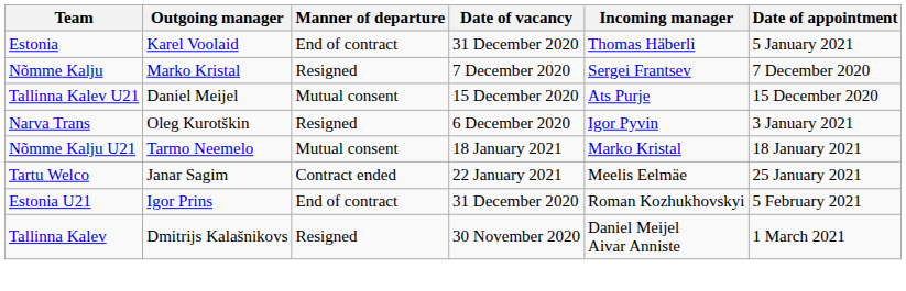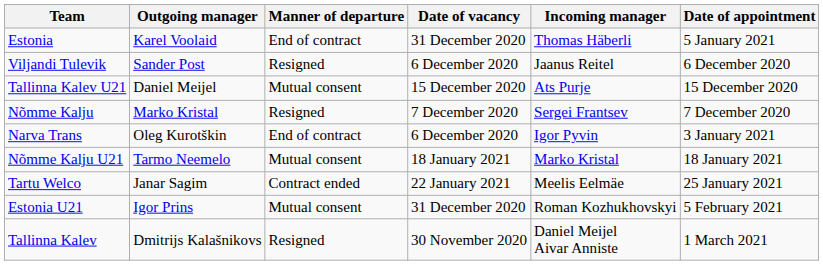 <table class="wikitable">
 <tr>
 <th>Team</th>
 <th>Outgoing manager</th>
 <th>Manner of departure</th>
 <th>Date of vacancy</th>
 <th>Incoming manager</th>
 <th>Date of appointment</th>
 </tr>
 <tr>
 <td> <a href='#'>Estonia</a></td>
 <td> <a href='#'>Karel Voolaid</a></td>
 <td>End of contract</td>
 <td>31 December 2020</td>
 <td> <a href='#'>Thomas Häberli</a></td>
 <td>5 January 2021</td>
 </tr>
 <tr>
-<td><a href='#'>Nõmme Kalju</a></td>
-<td> <a href='#'>Marko Kristal</a></td>
+<td><a href='#'>Viljandi Tulevik</a></td>
+<td> <a href='#'>Sander Post</a></td>
 <td>Resigned</td>
-<td>7 December 2020</td>
-<td> <a href='#'>Sergei Frantsev</a></td>
-<td>7 December 2020</td>
+<td>6 December 2020</td>
+<td> Jaanus Reitel</td>
+<td>6 December 2020</td>
 </tr>
 <tr>
 <td><a href='#'>Tallinna Kalev U21</a></td>
 <td> Daniel Meijel</td>
 <td>Mutual consent</td>
 <td>15 December 2020</td>
 <td> <a href='#'>Ats Purje</a></td>
 <td>15 December 2020</td>
 </tr>
 <tr>
+<td><a href='#'>Nõmme Kalju</a></td>
+<td> <a href='#'>Marko Kristal</a></td>
+<td>Resigned</td>
+<td>7 December 2020</td>
+<td> <a href='#'>Sergei Frantsev</a></td>
+<td>7 December 2020</td>
+</tr>
+<tr>
 <td><a href='#'>Narva Trans</a></td>
 <td> Oleg Kurotškin</td>
-<td>Resigned</td>
+<td>End of contract</td>
 <td>6 December 2020</td>
 <td> <a href='#'>Igor Pyvin</a></td>
 <td>3 January 2021</td>
 </tr>
 <tr>
 <td><a href='#'>Nõmme Kalju U21</a></td>
 <td> <a href='#'>Tarmo Neemelo</a></td>
 <td>Mutual consent</td>
 <td>18 January 2021</td>
 <td> <a href='#'>Marko Kristal</a></td>
 <td>18 January 2021</td>
 </tr>
 <tr>
 <td><a href='#'>Tartu Welco</a></td>
 <td> Janar Sagim</td>
 <td>Contract ended</td>
 <td>22 January 2021</td>
 <td> Meelis Eelmäe</td>
 <td>25 January 2021</td>
 </tr>
 <tr>
 <td> <a href='#'>Estonia U21</a></td>
 <td> <a href='#'>Igor Prins</a></td>
-<td>End of contract</td>
+<td>Mutual consent</td>
 <td>31 December 2020</td>
 <td> Roman Kozhukhovskyi</td>
 <td>5 February 2021</td>
 </tr>
 <tr>
 <td><a href='#'>Tallinna Kalev</a></td>
 <td> Dmitrijs Kalašnikovs</td>
 <td>Resigned</td>
 <td>30 November 2020</td>
 <td> Daniel Meijel<br> Aivar Anniste</td>
 <td>1 March 2021</td>
 </tr>
 </table>
